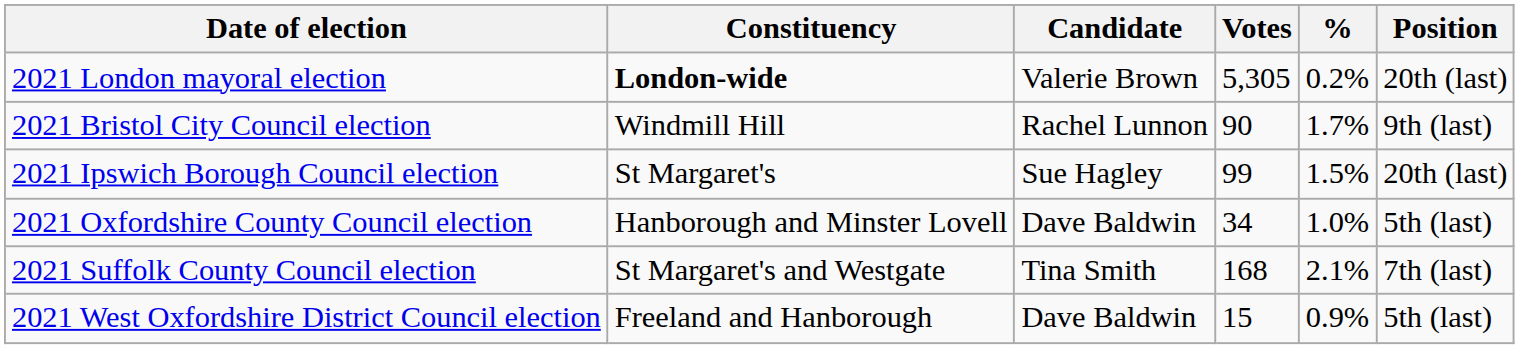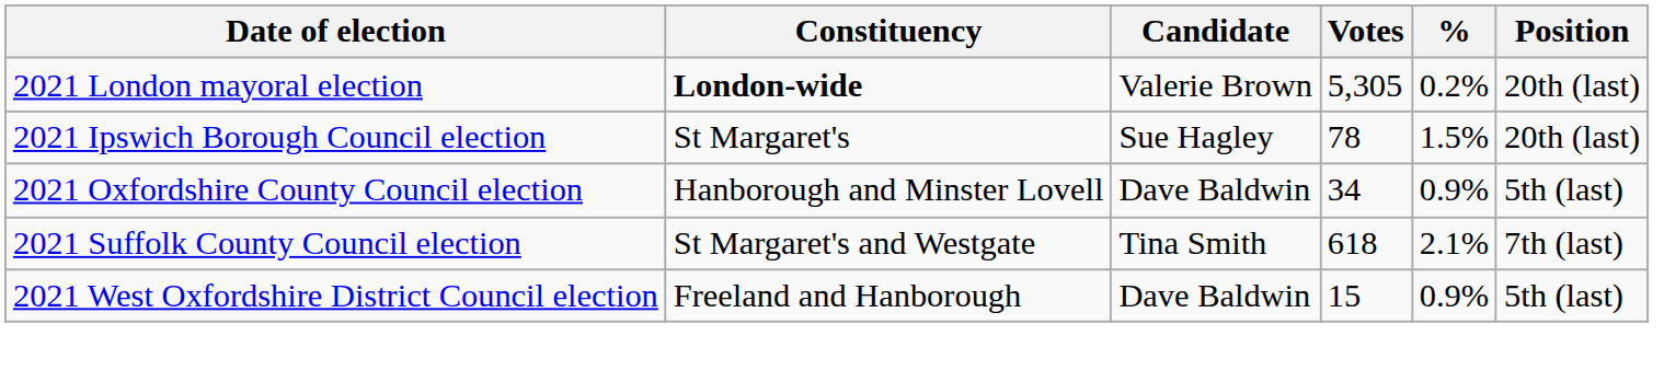 <table class="wikitable">
 <tr>
 <th>Date of election</th>
 <th>Constituency</th>
 <th>Candidate</th>
 <th>Votes</th>
 <th>%</th>
 <th>Position</th>
 </tr>
 <tr>
 <td><a href='#'>2021 London mayoral election</a></td>
 <td><strong>London-wide</strong></td>
 <td>Valerie Brown</td>
 <td>5,305</td>
 <td>0.2%</td>
 <td>20th (last)</td>
 </tr>
 <tr>
-<td><a href='#'>2021 Bristol City Council election</a></td>
-<td>Windmill Hill</td>
-<td>Rachel Lunnon</td>
-<td>90</td>
-<td>1.7%</td>
-<td>9th (last)</td>
-</tr>
-<tr>
 <td><a href='#'>2021 Ipswich Borough Council election</a></td>
 <td>St Margaret's</td>
 <td>Sue Hagley</td>
-<td>99</td>
+<td>78</td>
 <td>1.5%</td>
 <td>20th (last)</td>
 </tr>
 <tr>
 <td><a href='#'>2021 Oxfordshire County Council election</a></td>
 <td>Hanborough and Minster Lovell</td>
 <td>Dave Baldwin</td>
 <td>34</td>
-<td>1.0%</td>
+<td>0.9%</td>
 <td>5th (last)</td>
 </tr>
 <tr>
 <td><a href='#'>2021 Suffolk County Council election</a></td>
 <td>St Margaret's and Westgate</td>
 <td>Tina Smith</td>
-<td>168</td>
+<td>618</td>
 <td>2.1%</td>
 <td>7th (last)</td>
 </tr>
 <tr>
 <td><a href='#'>2021 West Oxfordshire District Council election</a></td>
 <td>Freeland and Hanborough</td>
 <td>Dave Baldwin</td>
 <td>15</td>
 <td>0.9%</td>
 <td>5th (last)</td>
 </tr>
 </table>
